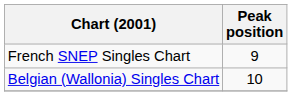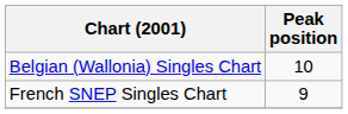 <table class="wikitable sortable">
 <tr>
 <th>Chart (2001)</th>
 <th>Peak<br>position</th>
 </tr>
 <tr>
+<td><a href='#'>Belgian (Wallonia) Singles Chart</a></td>
+<td align="center">10</td>
+</tr>
+<tr>
 <td>French <a href='#'>SNEP</a> Singles Chart</td>
 <td align="center">9</td>
 </tr>
 <tr>
-<td><a href='#'>Belgian (Wallonia) Singles Chart</a></td>
-<td align="center">10</td>
-</tr>
-<tr>
 </tr>
 </table>
